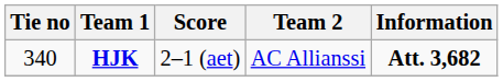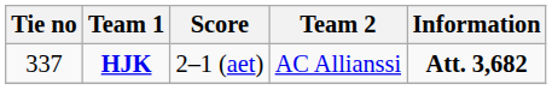 <table class="wikitable" style="text-align:center">
 <tr>
 <th style= width="40px">Tie no</th>
 <th style= width="150px">Team 1</th>
 <th style= width="60px">Score</th>
 <th style= width="150px">Team 2</th>
 <th style= width="30px">Information</th>
 </tr>
 <tr>
-<td>340</td>
+<td>337</td>
 <td><strong><a href='#'>HJK</a></strong></td>
 <td>2–1 (<a href='#'>aet</a>)</td>
 <td><a href='#'>AC Allianssi</a></td>
 <td><strong>Att. 3,682</strong></td>
 </tr>
 <tr>
 </tr>
 </table>
